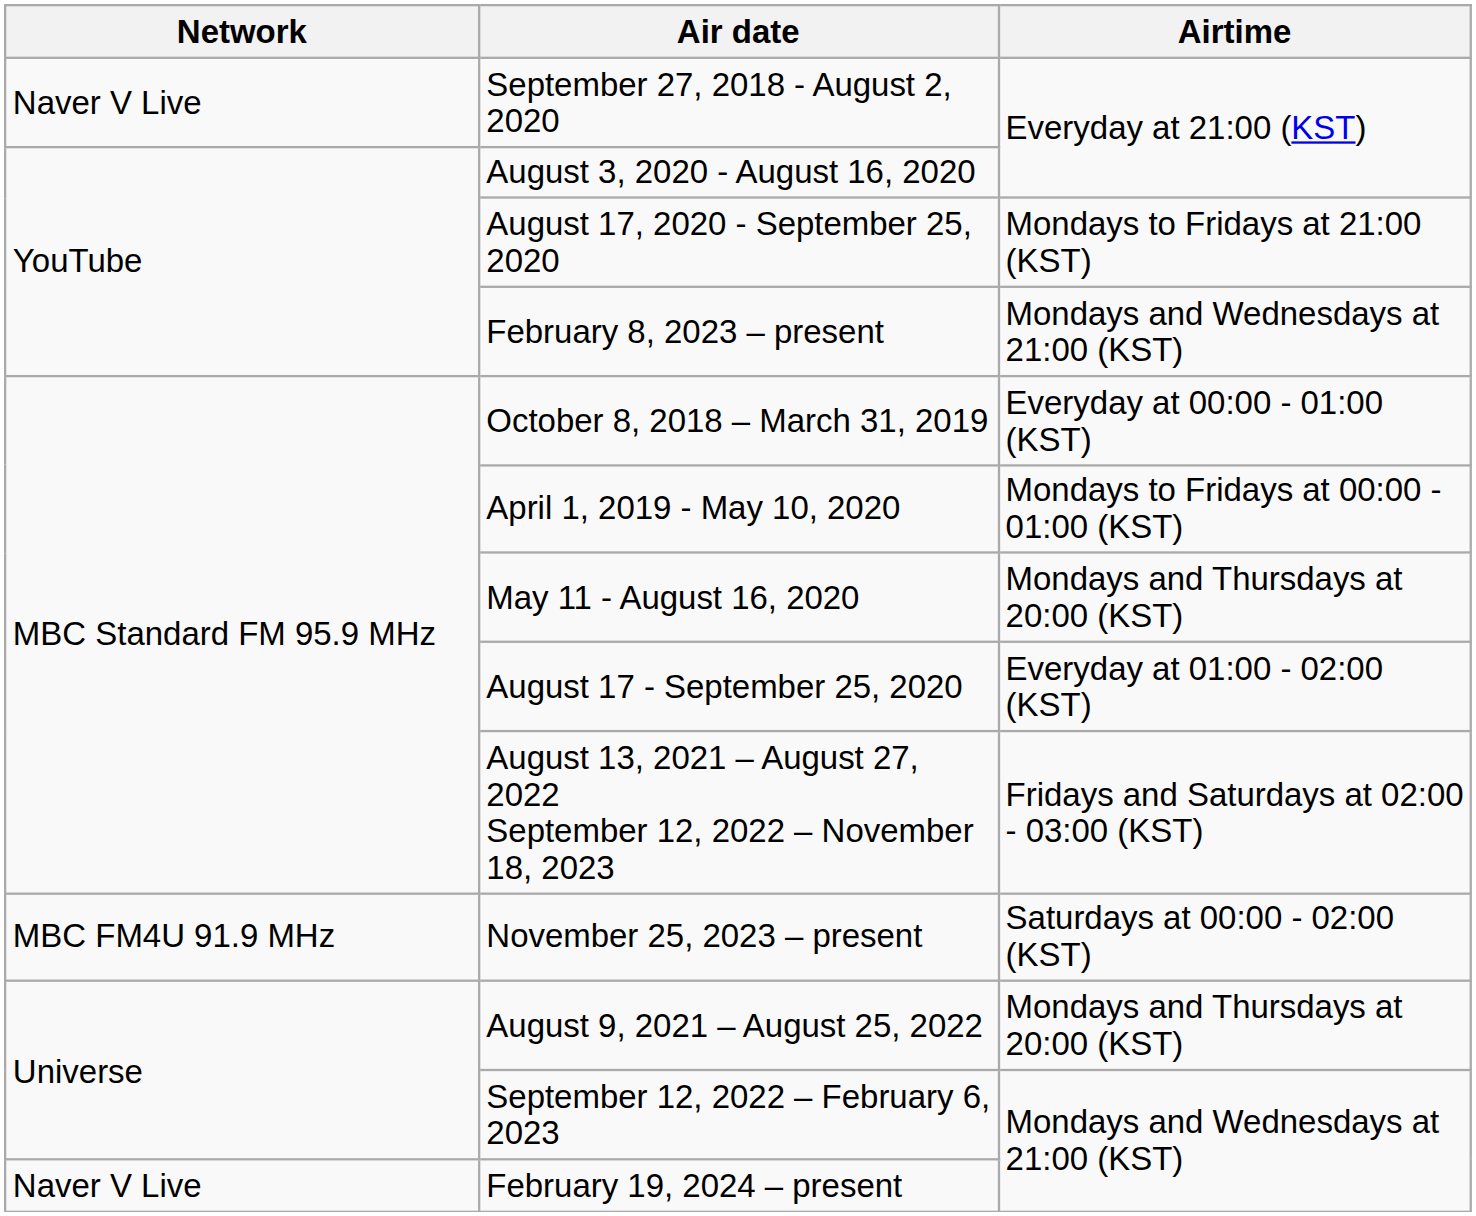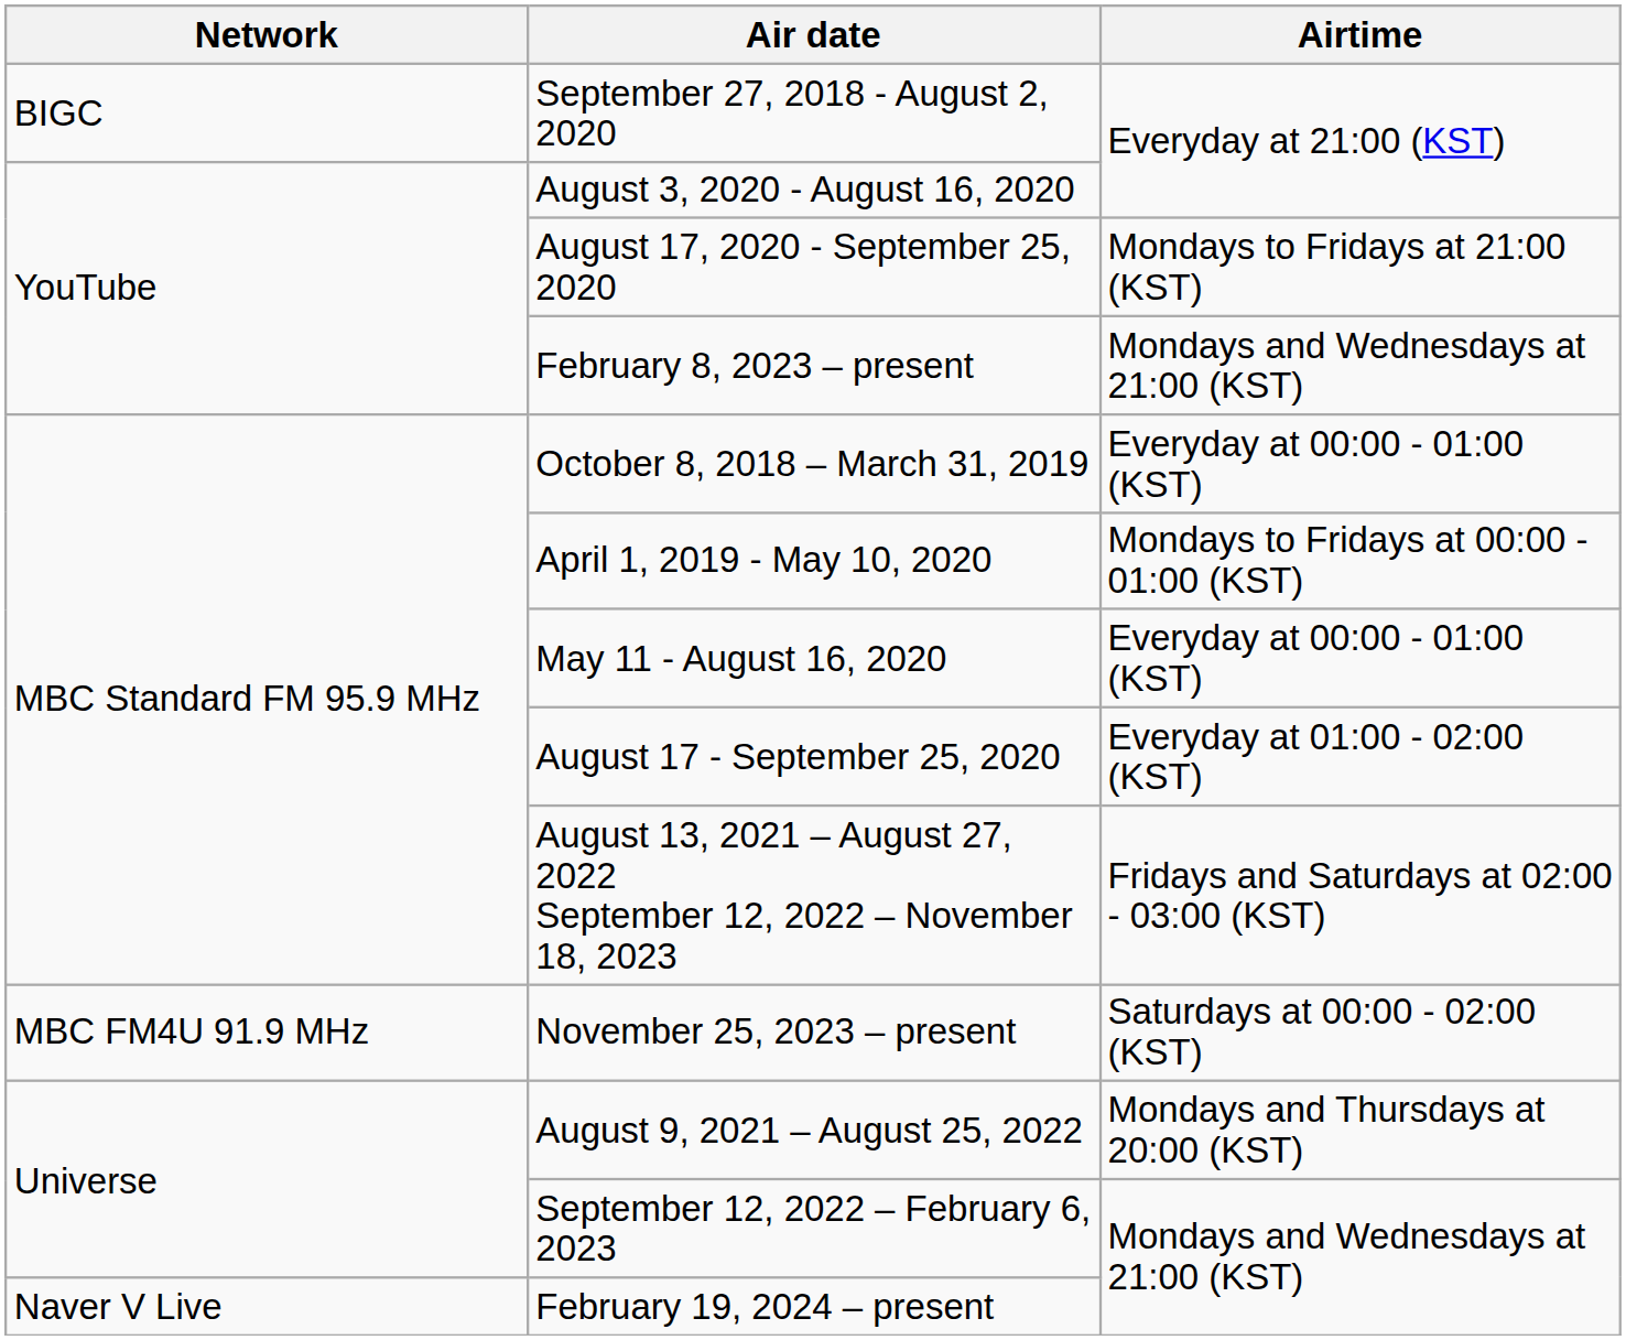 <table class="wikitable" style = "font-size: 90%;">
 <tr>
 <th width=200>Network</th>
 <th width=220>Air date</th>
 <th width=200>Airtime</th>
 </tr>
 <tr>
-<td>Naver V Live</td>
+<td>BIGC</td>
 <td>September 27, 2018 - August 2, 2020</td>
 <td rowspan="2">Everyday at 21:00 (<a href='#'>KST</a>)</td>
 </tr>
 <tr>
 <td rowspan="3">YouTube</td>
 <td>August 3, 2020 - August 16, 2020</td>
 </tr>
 <tr>
 <td>August 17, 2020 - September 25, 2020</td>
 <td>Mondays to Fridays at 21:00 (KST)</td>
 </tr>
 <tr>
 <td>February 8, 2023 – present</td>
 <td>Mondays and Wednesdays at 21:00 (KST)</td>
 </tr>
 <tr>
 <td rowspan="5">MBC Standard FM 95.9 MHz</td>
 <td>October 8, 2018 – March 31, 2019</td>
 <td>Everyday at 00:00 - 01:00 (KST)</td>
 </tr>
 <tr>
 <td>April 1, 2019 - May 10, 2020</td>
 <td>Mondays to Fridays at 00:00 - 01:00 (KST)</td>
 </tr>
 <tr>
 <td>May 11 - August 16, 2020</td>
-<td>Mondays and Thursdays at 20:00 (KST)</td>
+<td>Everyday at 00:00 - 01:00 (KST)</td>
 </tr>
 <tr>
 <td>August 17 - September 25, 2020</td>
 <td>Everyday at 01:00 - 02:00 (KST)</td>
 </tr>
 <tr>
 <td>August 13, 2021 – August 27, 2022<br>September 12, 2022 – November 18, 2023</td>
 <td>Fridays and Saturdays at 02:00 - 03:00 (KST)</td>
 </tr>
 <tr>
 <td>MBC FM4U 91.9 MHz</td>
 <td>November 25, 2023 – present</td>
 <td>Saturdays at 00:00 - 02:00 (KST)</td>
 </tr>
 <tr>
 <td rowspan="2">Universe</td>
 <td>August 9, 2021 – August 25, 2022</td>
 <td>Mondays and Thursdays at 20:00 (KST)</td>
 </tr>
 <tr>
 <td>September 12, 2022 – February 6, 2023</td>
 <td rowspan="2">Mondays and Wednesdays at 21:00 (KST)</td>
 </tr>
 <tr>
 <td>Naver V Live</td>
 <td>February 19, 2024 – present</td>
 </tr>
 <tr>
 </tr>
 </table>
